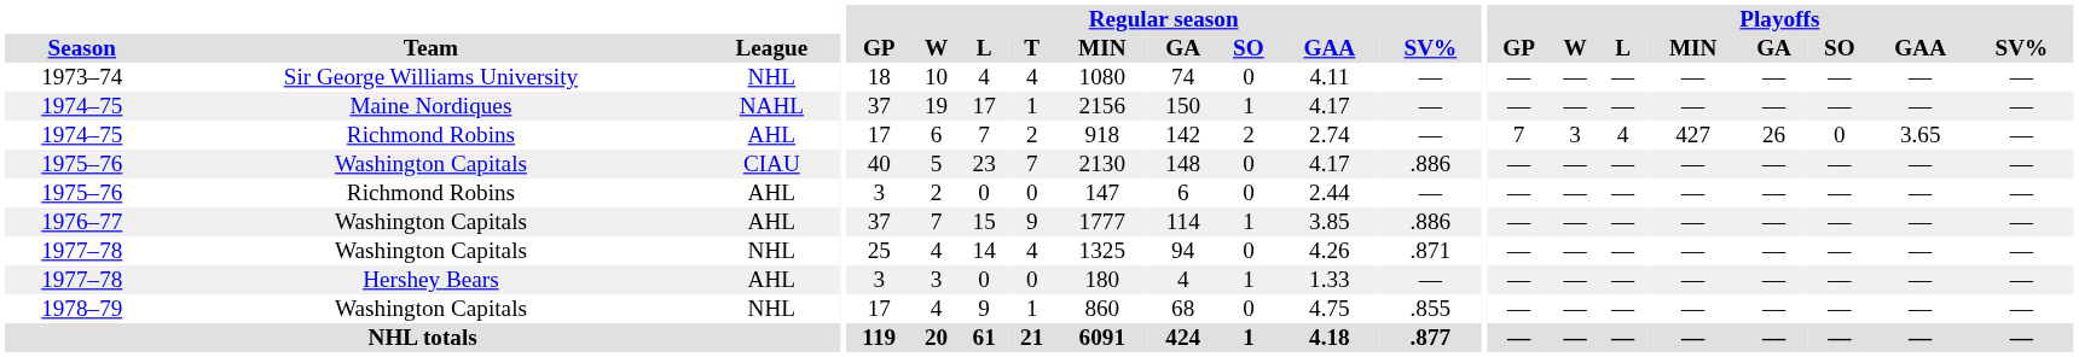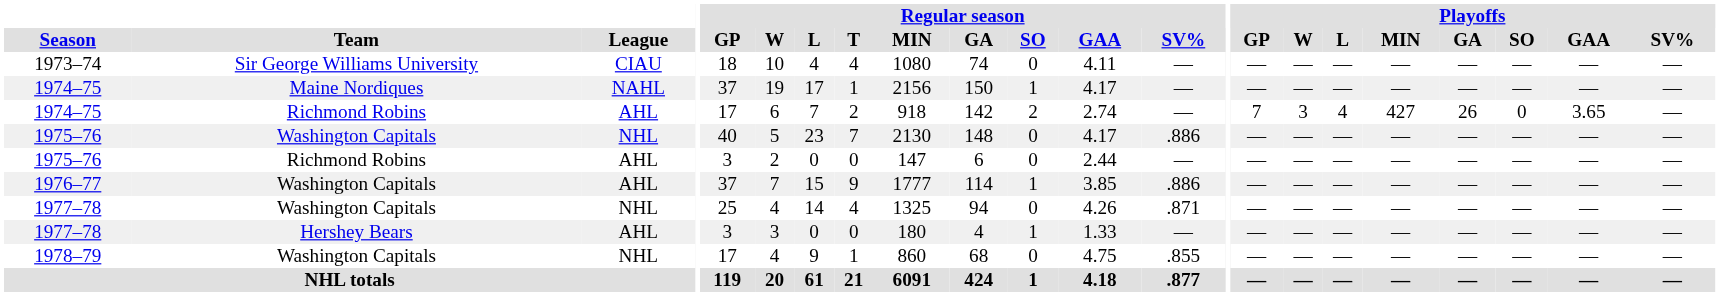 <table border="0" cellpadding="1" cellspacing="0" style="width:90%; text-align:center;">
 <tr bgcolor="#e0e0e0">
 <th colspan="3" bgcolor="#ffffff"></th>
 <th rowspan="99" bgcolor="#ffffff"></th>
 <th colspan="9" bgcolor="#e0e0e0"><a href='#'>Regular season</a></th>
 <th rowspan="99" bgcolor="#ffffff"></th>
 <th colspan="8" bgcolor="#e0e0e0"><a href='#'>Playoffs</a></th>
 </tr>
 <tr bgcolor="#e0e0e0">
 <th><a href='#'>Season</a></th>
 <th>Team</th>
 <th>League</th>
 <th>GP</th>
 <th>W</th>
 <th>L</th>
 <th>T</th>
 <th>MIN</th>
 <th>GA</th>
 <th><a href='#'>SO</a></th>
 <th><a href='#'>GAA</a></th>
 <th><a href='#'>SV%</a></th>
 <th>GP</th>
 <th>W</th>
 <th>L</th>
 <th>MIN</th>
 <th>GA</th>
 <th>SO</th>
 <th>GAA</th>
 <th>SV%</th>
 </tr>
 <tr>
 <td>1973–74</td>
 <td><a href='#'>Sir George Williams University</a></td>
-<td><a href='#'>NHL</a></td>
+<td><a href='#'>CIAU</a></td>
 <td>18</td>
 <td>10</td>
 <td>4</td>
 <td>4</td>
 <td>1080</td>
 <td>74</td>
 <td>0</td>
 <td>4.11</td>
 <td>—</td>
 <td>—</td>
 <td>—</td>
 <td>—</td>
 <td>—</td>
 <td>—</td>
 <td>—</td>
 <td>—</td>
 <td>—</td>
 </tr>
 <tr bgcolor="#f0f0f0">
 <td><a href='#'>1974–75</a></td>
 <td><a href='#'>Maine Nordiques</a></td>
 <td><a href='#'>NAHL</a></td>
 <td>37</td>
 <td>19</td>
 <td>17</td>
 <td>1</td>
 <td>2156</td>
 <td>150</td>
 <td>1</td>
 <td>4.17</td>
 <td>—</td>
 <td>—</td>
 <td>—</td>
 <td>—</td>
 <td>—</td>
 <td>—</td>
 <td>—</td>
 <td>—</td>
 <td>—</td>
 </tr>
 <tr>
 <td><a href='#'>1974–75</a></td>
 <td><a href='#'>Richmond Robins</a></td>
 <td><a href='#'>AHL</a></td>
 <td>17</td>
 <td>6</td>
 <td>7</td>
 <td>2</td>
 <td>918</td>
 <td>142</td>
 <td>2</td>
 <td>2.74</td>
 <td>—</td>
 <td>7</td>
 <td>3</td>
 <td>4</td>
 <td>427</td>
 <td>26</td>
 <td>0</td>
 <td>3.65</td>
 <td>—</td>
 </tr>
 <tr bgcolor="#f0f0f0">
 <td><a href='#'>1975–76</a></td>
 <td><a href='#'>Washington Capitals</a></td>
-<td><a href='#'>CIAU</a></td>
+<td><a href='#'>NHL</a></td>
 <td>40</td>
 <td>5</td>
 <td>23</td>
 <td>7</td>
 <td>2130</td>
 <td>148</td>
 <td>0</td>
 <td>4.17</td>
 <td>.886</td>
 <td>—</td>
 <td>—</td>
 <td>—</td>
 <td>—</td>
 <td>—</td>
 <td>—</td>
 <td>—</td>
 <td>—</td>
 </tr>
 <tr>
 <td><a href='#'>1975–76</a></td>
 <td>Richmond Robins</td>
 <td>AHL</td>
 <td>3</td>
 <td>2</td>
 <td>0</td>
 <td>0</td>
 <td>147</td>
 <td>6</td>
 <td>0</td>
 <td>2.44</td>
 <td>—</td>
 <td>—</td>
 <td>—</td>
 <td>—</td>
 <td>—</td>
 <td>—</td>
 <td>—</td>
 <td>—</td>
 <td>—</td>
 </tr>
 <tr bgcolor="#f0f0f0">
 <td><a href='#'>1976–77</a></td>
 <td>Washington Capitals</td>
 <td>AHL</td>
 <td>37</td>
 <td>7</td>
 <td>15</td>
 <td>9</td>
 <td>1777</td>
 <td>114</td>
 <td>1</td>
 <td>3.85</td>
 <td>.886</td>
 <td>—</td>
 <td>—</td>
 <td>—</td>
 <td>—</td>
 <td>—</td>
 <td>—</td>
 <td>—</td>
 <td>—</td>
 </tr>
 <tr>
 <td><a href='#'>1977–78</a></td>
 <td>Washington Capitals</td>
 <td>NHL</td>
 <td>25</td>
 <td>4</td>
 <td>14</td>
 <td>4</td>
 <td>1325</td>
 <td>94</td>
 <td>0</td>
 <td>4.26</td>
 <td>.871</td>
 <td>—</td>
 <td>—</td>
 <td>—</td>
 <td>—</td>
 <td>—</td>
 <td>—</td>
 <td>—</td>
 <td>—</td>
 </tr>
 <tr bgcolor="#f0f0f0">
 <td><a href='#'>1977–78</a></td>
 <td><a href='#'>Hershey Bears</a></td>
 <td>AHL</td>
 <td>3</td>
 <td>3</td>
 <td>0</td>
 <td>0</td>
 <td>180</td>
 <td>4</td>
 <td>1</td>
 <td>1.33</td>
 <td>—</td>
 <td>—</td>
 <td>—</td>
 <td>—</td>
 <td>—</td>
 <td>—</td>
 <td>—</td>
 <td>—</td>
 <td>—</td>
 </tr>
 <tr>
 <td><a href='#'>1978–79</a></td>
 <td>Washington Capitals</td>
 <td>NHL</td>
 <td>17</td>
 <td>4</td>
 <td>9</td>
 <td>1</td>
 <td>860</td>
 <td>68</td>
 <td>0</td>
 <td>4.75</td>
 <td>.855</td>
 <td>—</td>
 <td>—</td>
 <td>—</td>
 <td>—</td>
 <td>—</td>
 <td>—</td>
 <td>—</td>
 <td>—</td>
 </tr>
 <tr bgcolor="#e0e0e0">
 <th colspan=3>NHL totals</th>
 <th>119</th>
 <th>20</th>
 <th>61</th>
 <th>21</th>
 <th>6091</th>
 <th>424</th>
 <th>1</th>
 <th>4.18</th>
 <th>.877</th>
 <th>—</th>
 <th>—</th>
 <th>—</th>
 <th>—</th>
 <th>—</th>
 <th>—</th>
 <th>—</th>
 <th>—</th>
 </tr>
 </table>
